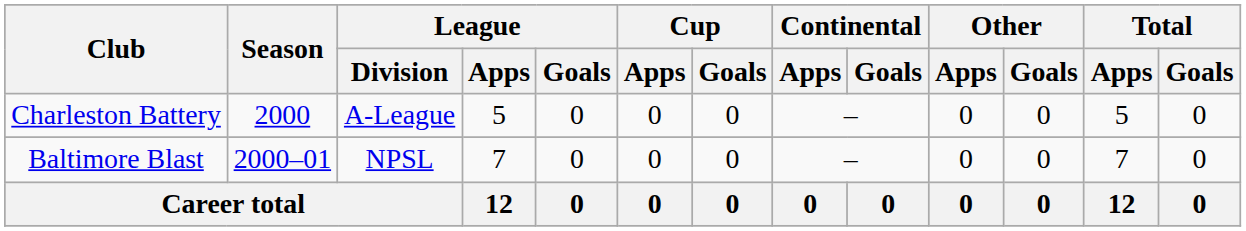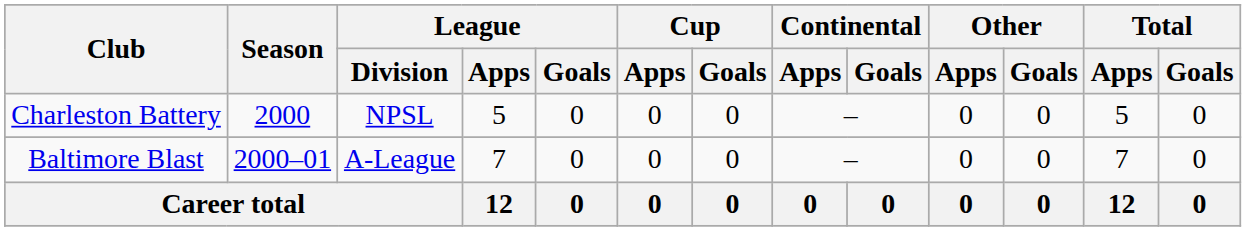 <table class="wikitable" style="text-align: center">
 <tr>
 <th rowspan="2">Club</th>
 <th rowspan="2">Season</th>
 <th colspan="3">League</th>
 <th colspan="2">Cup</th>
 <th colspan="2">Continental</th>
 <th colspan="2">Other</th>
 <th colspan="2">Total</th>
 </tr>
 <tr>
 <th>Division</th>
 <th>Apps</th>
 <th>Goals</th>
 <th>Apps</th>
 <th>Goals</th>
 <th>Apps</th>
 <th>Goals</th>
 <th>Apps</th>
 <th>Goals</th>
 <th>Apps</th>
 <th>Goals</th>
 </tr>
 <tr>
 <td><a href='#'>Charleston Battery</a></td>
 <td><a href='#'>2000</a></td>
-<td><a href='#'>A-League</a></td>
+<td><a href='#'>NPSL</a></td>
 <td>5</td>
 <td>0</td>
 <td>0</td>
 <td>0</td>
 <td colspan="2">–</td>
 <td>0</td>
 <td>0</td>
 <td>5</td>
 <td>0</td>
 </tr>
 <tr>
 <td><a href='#'>Baltimore Blast</a></td>
 <td><a href='#'>2000–01</a></td>
-<td><a href='#'>NPSL</a></td>
+<td><a href='#'>A-League</a></td>
 <td>7</td>
 <td>0</td>
 <td>0</td>
 <td>0</td>
 <td colspan="2">–</td>
 <td>0</td>
 <td>0</td>
 <td>7</td>
 <td>0</td>
 </tr>
 <tr>
 <th colspan="3"><strong>Career total</strong></th>
 <th>12</th>
 <th>0</th>
 <th>0</th>
 <th>0</th>
 <th>0</th>
 <th>0</th>
 <th>0</th>
 <th>0</th>
 <th>12</th>
 <th>0</th>
 </tr>
 </table>
